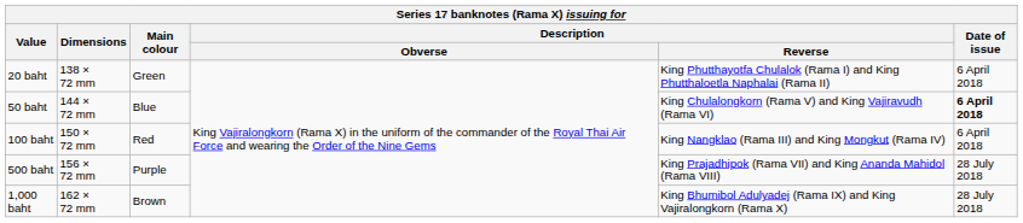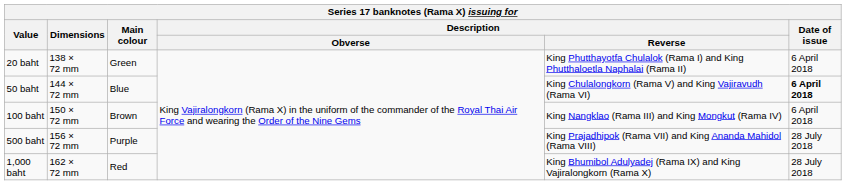 <table class="wikitable" style="font-size: 90%" style="width:100%; text-align: center">
 <tr>
 <th colspan="6">Series 17 banknotes (Rama X) <em><u>issuing for </u></em></th>
 </tr>
 <tr>
 <th rowspan="2">Value</th>
 <th rowspan="2">Dimensions</th>
 <th rowspan="2">Main colour</th>
 <th colspan="2">Description</th>
 <th rowspan="2">Date of issue</th>
 </tr>
 <tr>
 <th>Obverse</th>
 <th>Reverse</th>
 </tr>
 <tr>
 <td>20 baht</td>
 <td>138 × 72 mm</td>
 <td>Green</td>
 <td rowspan="5">King <a href='#'>Vajiralongkorn</a> (Rama X) in the uniform of the commander of the <a href='#'>Royal Thai Air Force</a> and wearing the <a href='#'>Order of the Nine Gems</a></td>
 <td>King <a href='#'>Phutthayotfa Chulalok</a> (Rama I) and King <a href='#'>Phutthaloetla Naphalai</a> (Rama II)</td>
 <td>6 April 2018</td>
 </tr>
 <tr>
 <td>50 baht</td>
 <td>144 × 72 mm</td>
 <td>Blue</td>
 <td>King <a href='#'>Chulalongkorn</a> (Rama V) and King <a href='#'>Vajiravudh</a> (Rama VI)</td>
 <td><strong>6 April 2018</strong></td>
 </tr>
 <tr>
 <td>100 baht</td>
 <td>150 × 72 mm</td>
-<td>Red</td>
+<td>Brown</td>
 <td>King <a href='#'>Nangklao</a> (Rama III) and King <a href='#'>Mongkut</a> (Rama IV)</td>
 <td>6 April 2018</td>
 </tr>
 <tr>
 <td>500 baht</td>
 <td>156 × 72 mm</td>
 <td>Purple</td>
 <td>King <a href='#'>Prajadhipok</a> (Rama VII) and King <a href='#'>Ananda Mahidol</a> (Rama VIII)</td>
 <td>28 July 2018</td>
 </tr>
 <tr>
 <td>1,000 baht</td>
 <td>162 × 72 mm</td>
-<td>Brown</td>
+<td>Red</td>
 <td>King <a href='#'>Bhumibol Adulyadej</a> (Rama IX) and King Vajiralongkorn (Rama X)</td>
 <td>28 July 2018</td>
 </tr>
 </table>
